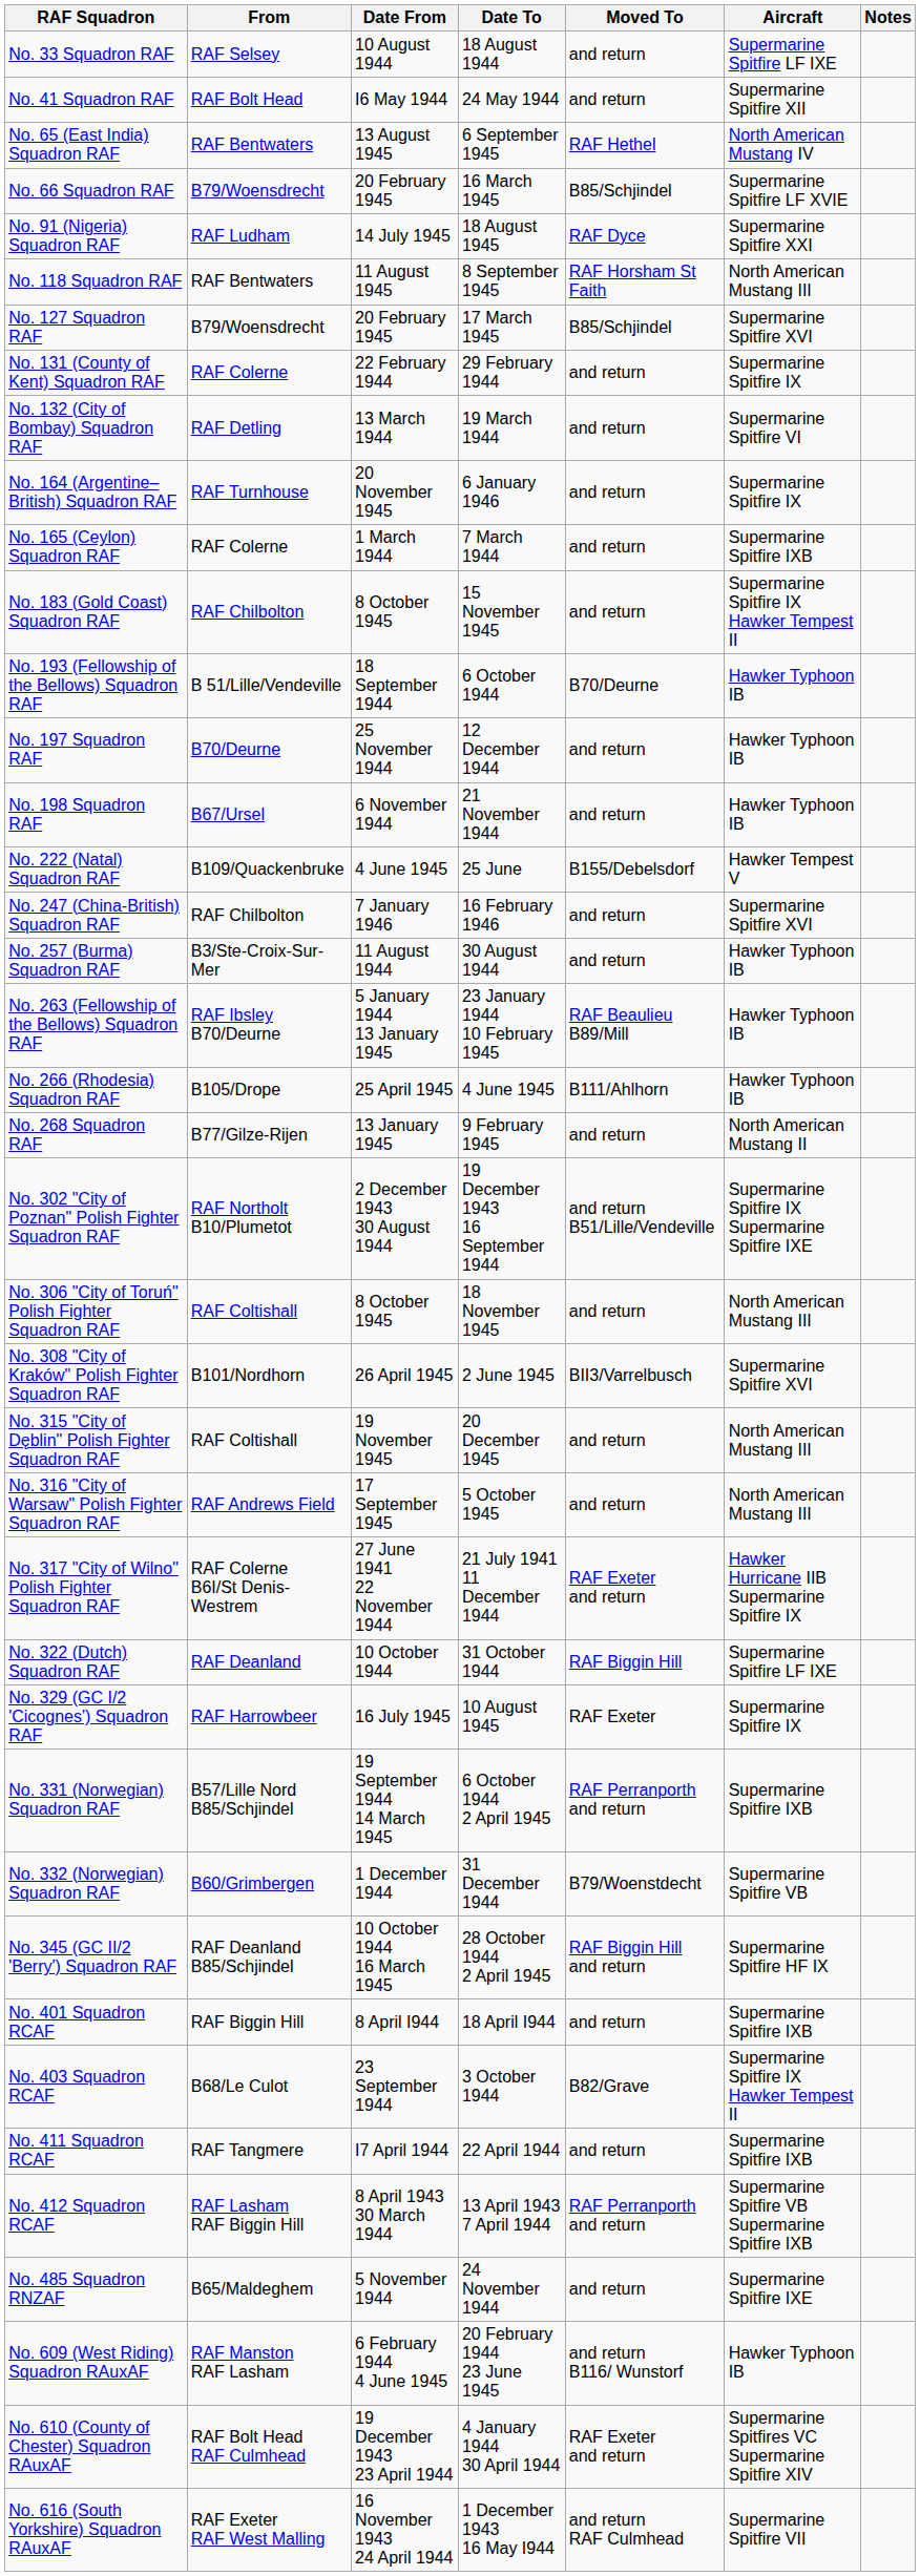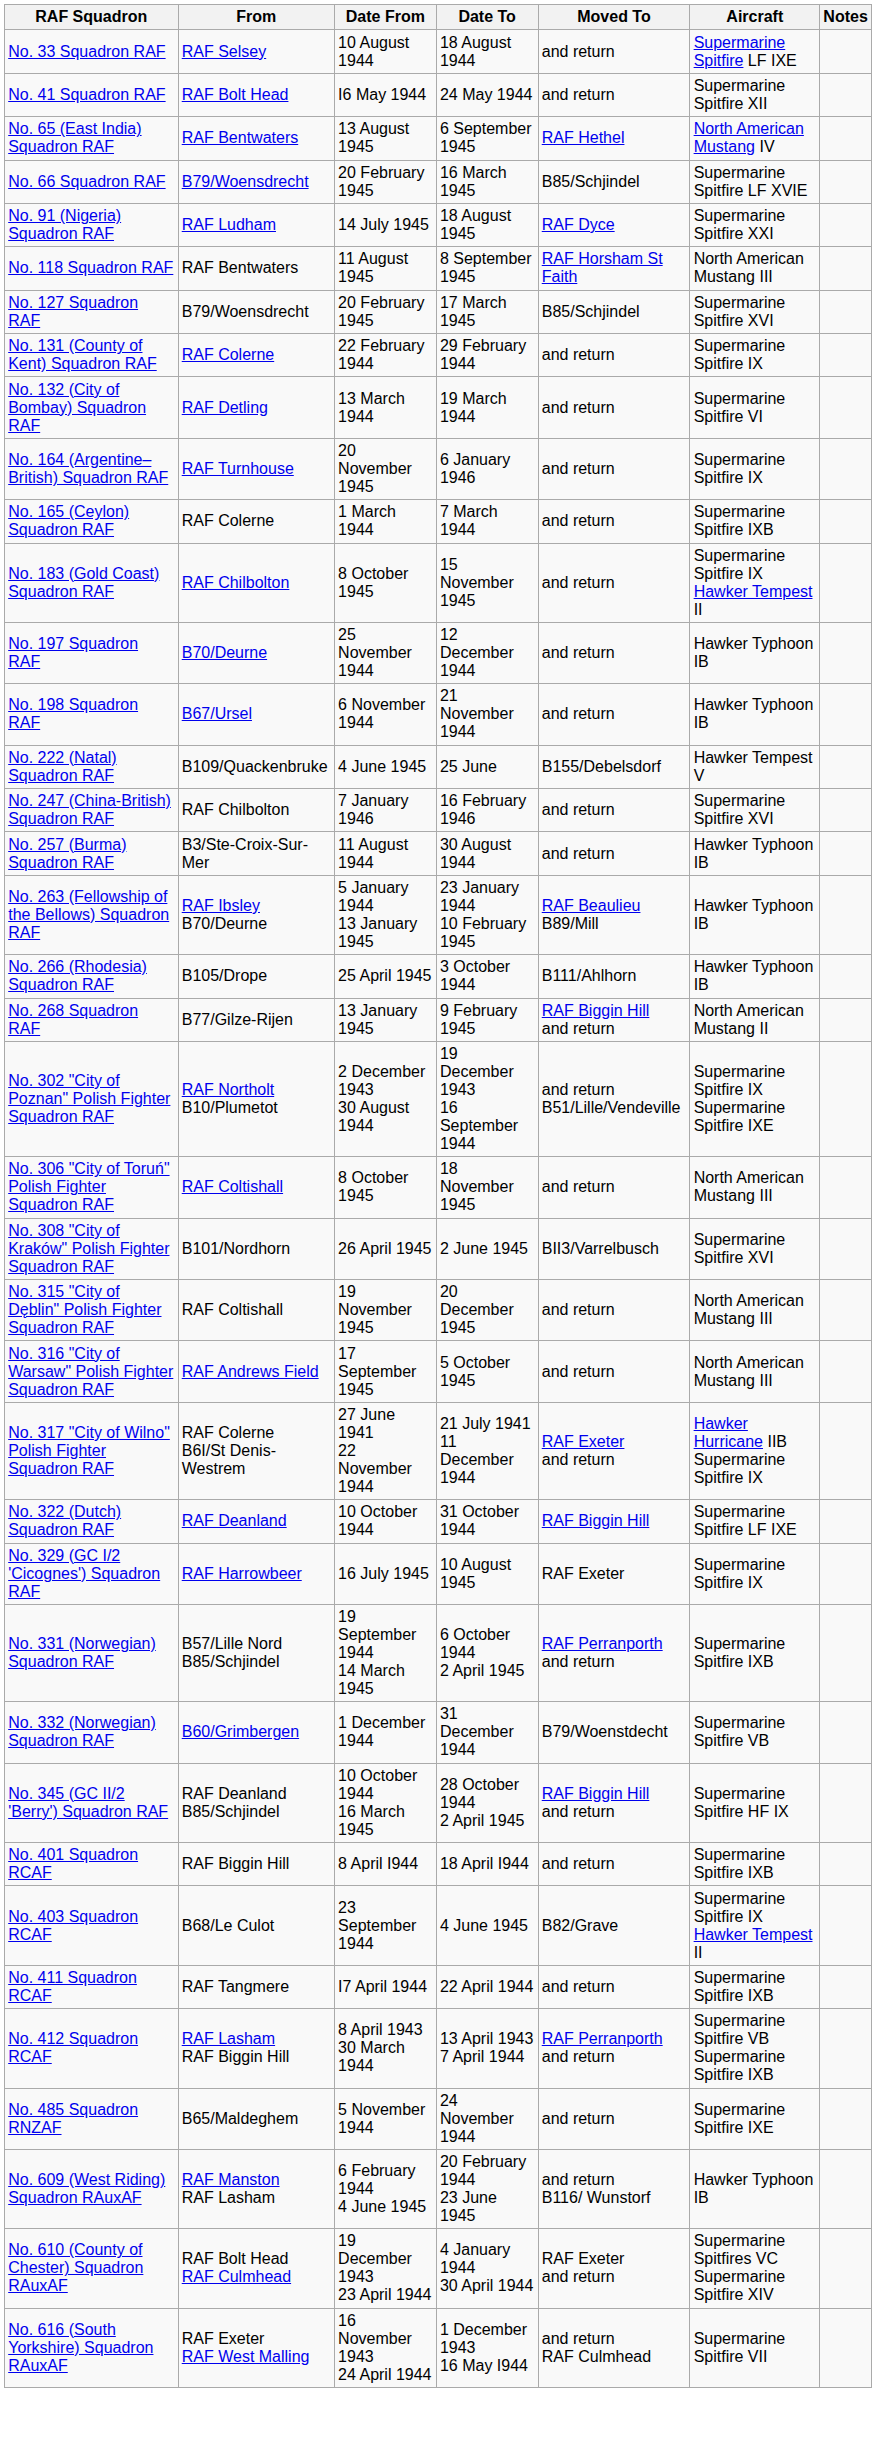 <table class="wikitable sortable">
 <tr align=center valign=middle>
 <th>RAF Squadron</th>
 <th>From</th>
 <th>Date From</th>
 <th>Date To</th>
 <th>Moved To</th>
 <th>Aircraft</th>
 <th>Notes</th>
 </tr>
 <tr>
 <td><a href='#'>No. 33 Squadron RAF</a></td>
 <td><a href='#'>RAF Selsey</a></td>
 <td>10 August 1944</td>
 <td>18 August 1944</td>
 <td>and return</td>
 <td><a href='#'>Supermarine Spitfire</a> LF IXE</td>
 <td></td>
 </tr>
 <tr>
 <td><a href='#'>No. 41 Squadron RAF</a></td>
 <td><a href='#'>RAF Bolt Head</a></td>
 <td>I6 May 1944</td>
 <td>24 May 1944</td>
 <td>and return</td>
 <td>Supermarine Spitfire XII</td>
 <td></td>
 </tr>
 <tr>
 <td><a href='#'>No. 65 (East India) Squadron RAF</a></td>
 <td><a href='#'>RAF Bentwaters</a></td>
 <td>13 August 1945</td>
 <td>6 September 1945</td>
 <td><a href='#'>RAF Hethel</a></td>
 <td><a href='#'>North American Mustang</a> IV</td>
 <td></td>
 </tr>
 <tr>
 <td><a href='#'>No. 66 Squadron RAF</a></td>
 <td><a href='#'>B79/Woensdrecht</a></td>
 <td>20 February 1945</td>
 <td>16 March 1945</td>
 <td>B85/Schjindel</td>
 <td>Supermarine Spitfire LF XVIE</td>
 <td></td>
 </tr>
 <tr>
 <td><a href='#'>No. 91 (Nigeria) Squadron RAF</a></td>
 <td><a href='#'>RAF Ludham</a></td>
 <td>14 July 1945</td>
 <td>18 August 1945</td>
 <td><a href='#'>RAF Dyce</a></td>
 <td>Supermarine Spitfire XXI</td>
 <td></td>
 </tr>
 <tr>
 <td><a href='#'>No. 118 Squadron RAF</a></td>
 <td>RAF Bentwaters</td>
 <td>11 August 1945</td>
 <td>8 September 1945</td>
 <td><a href='#'>RAF Horsham St Faith</a></td>
 <td>North American Mustang III</td>
 <td></td>
 </tr>
 <tr>
 <td><a href='#'>No. 127 Squadron RAF</a></td>
 <td>B79/Woensdrecht</td>
 <td>20 February 1945</td>
 <td>17 March 1945</td>
 <td>B85/Schjindel</td>
 <td>Supermarine Spitfire XVI</td>
 <td></td>
 </tr>
 <tr>
 <td><a href='#'>No. 131 (County of Kent) Squadron RAF</a></td>
 <td><a href='#'>RAF Colerne</a></td>
 <td>22 February 1944</td>
 <td>29 February 1944</td>
 <td>and return</td>
 <td>Supermarine Spitfire IX</td>
 <td></td>
 </tr>
 <tr>
 <td><a href='#'>No. 132 (City of Bombay) Squadron RAF</a></td>
 <td><a href='#'>RAF Detling</a></td>
 <td>13 March 1944</td>
 <td>19 March 1944</td>
 <td>and return</td>
 <td>Supermarine Spitfire VI</td>
 <td></td>
 </tr>
 <tr>
 <td><a href='#'>No. 164 (Argentine–British) Squadron RAF</a></td>
 <td><a href='#'>RAF Turnhouse</a></td>
 <td>20 November 1945</td>
 <td>6 January 1946</td>
 <td>and return</td>
 <td>Supermarine Spitfire IX</td>
 <td></td>
 </tr>
 <tr>
 <td><a href='#'>No. 165 (Ceylon) Squadron RAF</a></td>
 <td>RAF Colerne</td>
 <td>1 March 1944</td>
 <td>7 March 1944</td>
 <td>and return</td>
 <td>Supermarine Spitfire IXB</td>
 <td></td>
 </tr>
 <tr>
 <td><a href='#'>No. 183 (Gold Coast) Squadron RAF</a></td>
 <td><a href='#'>RAF Chilbolton</a></td>
 <td>8 October 1945</td>
 <td>15 November 1945</td>
 <td>and return</td>
 <td>Supermarine Spitfire IX<br><a href='#'>Hawker Tempest</a> II</td>
 <td></td>
 </tr>
 <tr>
-<td><a href='#'>No. 193 (Fellowship of the Bellows) Squadron RAF</a></td>
-<td>B 51/Lille/Vendeville</td>
-<td>18 September 1944</td>
-<td>6 October 1944</td>
-<td>B70/Deurne</td>
-<td><a href='#'>Hawker Typhoon</a> IB</td>
-<td></td>
-</tr>
-<tr>
 <td><a href='#'>No. 197 Squadron RAF</a></td>
 <td><a href='#'>B70/Deurne</a></td>
 <td>25 November 1944</td>
 <td>12 December 1944</td>
 <td>and return</td>
 <td>Hawker Typhoon IB</td>
 <td></td>
 </tr>
 <tr>
 <td><a href='#'>No. 198 Squadron RAF</a></td>
 <td><a href='#'>B67/Ursel</a></td>
 <td>6 November 1944</td>
 <td>21 November 1944</td>
 <td>and return</td>
 <td>Hawker Typhoon IB</td>
 <td></td>
 </tr>
 <tr>
 <td><a href='#'>No. 222 (Natal) Squadron RAF</a></td>
 <td>B109/Quackenbruke</td>
 <td>4 June 1945</td>
 <td>25 June</td>
 <td>B155/Debelsdorf</td>
 <td>Hawker Tempest V</td>
 <td></td>
 </tr>
 <tr>
 <td><a href='#'>No. 247 (China-British) Squadron RAF</a></td>
 <td>RAF Chilbolton</td>
 <td>7 January 1946</td>
 <td>16 February 1946</td>
 <td>and return</td>
 <td>Supermarine Spitfire XVI</td>
 <td></td>
 </tr>
 <tr>
 <td><a href='#'>No. 257 (Burma) Squadron RAF</a></td>
 <td>B3/Ste-Croix-Sur-Mer</td>
 <td>11 August 1944</td>
 <td>30 August 1944</td>
 <td>and return</td>
 <td>Hawker Typhoon IB</td>
 <td></td>
 </tr>
 <tr>
 <td><a href='#'>No. 263 (Fellowship of the Bellows) Squadron RAF</a></td>
 <td><a href='#'>RAF Ibsley</a><br> B70/Deurne</td>
 <td>5 January 1944<br>13 January 1945</td>
 <td>23 January 1944<br>10 February 1945</td>
 <td><a href='#'>RAF Beaulieu</a><br>B89/Mill</td>
 <td>Hawker Typhoon IB</td>
 <td></td>
 </tr>
 <tr>
 <td><a href='#'>No. 266 (Rhodesia) Squadron RAF</a></td>
 <td>B105/Drope</td>
 <td>25 April 1945</td>
-<td>4 June 1945</td>
+<td>3 October 1944</td>
 <td>B111/Ahlhorn</td>
 <td>Hawker Typhoon IB</td>
 <td></td>
 </tr>
 <tr>
 <td><a href='#'>No. 268 Squadron RAF</a></td>
 <td>B77/Gilze-Rijen</td>
 <td>13 January 1945</td>
 <td>9 February 1945</td>
-<td>and return</td>
+<td><a href='#'>RAF Biggin Hill</a><br>and return</td>
 <td>North American Mustang II</td>
 <td></td>
 </tr>
 <tr>
 <td><a href='#'>No. 302 "City of Poznan" Polish Fighter Squadron RAF</a></td>
 <td><a href='#'>RAF Northolt</a><br>B10/Plumetot</td>
 <td>2 December 1943<br>30 August 1944</td>
 <td>19 December 1943<br>16 September 1944</td>
 <td>and return<br>B51/Lille/Vendeville</td>
 <td>Supermarine Spitfire IX<br>Supermarine Spitfire IXE</td>
 <td></td>
 </tr>
 <tr>
 <td><a href='#'>No. 306 "City of Toruń" Polish Fighter Squadron RAF</a></td>
 <td><a href='#'>RAF Coltishall</a></td>
 <td>8 October 1945</td>
 <td>18 November 1945</td>
 <td>and return</td>
 <td>North American Mustang III</td>
 <td></td>
 </tr>
 <tr>
 <td><a href='#'>No. 308 "City of Kraków" Polish Fighter Squadron RAF</a></td>
 <td>B101/Nordhorn</td>
 <td>26 April 1945</td>
 <td>2 June 1945</td>
 <td>BII3/Varrelbusch</td>
 <td>Supermarine Spitfire XVI</td>
 <td></td>
 </tr>
 <tr>
 <td><a href='#'>No. 315 "City of Dęblin" Polish Fighter Squadron RAF</a></td>
 <td>RAF Coltishall</td>
 <td>19 November 1945</td>
 <td>20 December 1945</td>
 <td>and return</td>
 <td>North American Mustang III</td>
 <td></td>
 </tr>
 <tr>
 <td><a href='#'>No. 316 "City of Warsaw" Polish Fighter Squadron RAF</a></td>
 <td><a href='#'>RAF Andrews Field</a></td>
 <td>17 September 1945</td>
 <td>5 October 1945</td>
 <td>and return</td>
 <td>North American Mustang III</td>
 <td></td>
 </tr>
 <tr>
 <td><a href='#'>No. 317 "City of Wilno" Polish Fighter Squadron RAF</a></td>
 <td>RAF Colerne<br>B6I/St Denis-Westrem</td>
 <td>27 June 1941<br>22 November 1944</td>
 <td>21 July 1941<br>11 December 1944</td>
 <td><a href='#'>RAF Exeter</a><br>and return</td>
 <td><a href='#'>Hawker Hurricane</a> IIB<br>Supermarine Spitfire IX</td>
 <td></td>
 </tr>
 <tr>
 <td><a href='#'>No. 322 (Dutch) Squadron RAF</a></td>
 <td><a href='#'>RAF Deanland</a></td>
 <td>10 October 1944</td>
 <td>31 October 1944</td>
 <td><a href='#'>RAF Biggin Hill</a></td>
 <td>Supermarine Spitfire LF IXE</td>
 <td></td>
 </tr>
 <tr>
 <td><a href='#'>No. 329 (GC I/2 'Cicognes') Squadron RAF</a></td>
 <td><a href='#'>RAF Harrowbeer</a></td>
 <td>16 July 1945</td>
 <td>10 August 1945</td>
 <td>RAF Exeter</td>
 <td>Supermarine Spitfire IX</td>
 <td></td>
 </tr>
 <tr>
 <td><a href='#'>No. 331 (Norwegian) Squadron RAF</a></td>
 <td>B57/Lille Nord<br>B85/Schjindel</td>
 <td>19 September 1944<br>14 March 1945</td>
 <td>6 October 1944<br>2 April 1945</td>
 <td><a href='#'>RAF Perranporth</a><br>and return</td>
 <td>Supermarine Spitfire IXB</td>
 <td></td>
 </tr>
 <tr>
 <td><a href='#'>No. 332 (Norwegian) Squadron RAF</a></td>
 <td><a href='#'>B60/Grimbergen</a></td>
 <td>1 December 1944</td>
 <td>31 December 1944</td>
 <td>B79/Woenstdecht</td>
 <td>Supermarine Spitfire VB</td>
 <td></td>
 </tr>
 <tr>
 <td><a href='#'>No. 345 (GC II/2 'Berry') Squadron RAF</a></td>
 <td>RAF Deanland<br>B85/Schjindel</td>
 <td>10 October 1944<br>16 March 1945</td>
 <td>28 October 1944<br>2 April 1945</td>
 <td><a href='#'>RAF Biggin Hill</a><br>and return</td>
 <td>Supermarine Spitfire HF IX</td>
 <td></td>
 </tr>
 <tr>
 <td><a href='#'>No. 401 Squadron RCAF</a></td>
 <td>RAF Biggin Hill</td>
 <td>8 April I944</td>
 <td>18 April I944</td>
 <td>and return</td>
 <td>Supermarine Spitfire IXB</td>
 <td></td>
 </tr>
 <tr>
 <td><a href='#'>No. 403 Squadron RCAF</a></td>
 <td>B68/Le Culot</td>
 <td>23 September 1944</td>
-<td>3 October 1944</td>
+<td>4 June 1945</td>
 <td>B82/Grave</td>
 <td>Supermarine Spitfire IX<br><a href='#'>Hawker Tempest</a> II</td>
 <td></td>
 </tr>
 <tr>
 <td><a href='#'>No. 411 Squadron RCAF</a></td>
 <td>RAF Tangmere</td>
 <td>I7 April 1944</td>
 <td>22 April 1944</td>
 <td>and return</td>
 <td>Supermarine Spitfire IXB</td>
 <td></td>
 </tr>
 <tr>
 <td><a href='#'>No. 412 Squadron RCAF</a></td>
 <td><a href='#'>RAF Lasham</a><br>RAF Biggin Hill</td>
 <td>8 April 1943<br>30 March 1944</td>
 <td>13 April 1943<br>7 April 1944</td>
 <td><a href='#'>RAF Perranporth</a><br>and return</td>
 <td>Supermarine Spitfire VB<br>Supermarine Spitfire IXB</td>
 <td></td>
 </tr>
 <tr>
 <td><a href='#'>No. 485 Squadron RNZAF</a></td>
 <td>B65/Maldeghem</td>
 <td>5 November 1944</td>
 <td>24 November 1944</td>
 <td>and return</td>
 <td>Supermarine Spitfire IXE</td>
 <td></td>
 </tr>
 <tr>
 <td><a href='#'>No. 609 (West Riding) Squadron RAuxAF</a></td>
 <td><a href='#'>RAF Manston</a><br>RAF Lasham</td>
 <td>6 February 1944<br>4 June 1945</td>
 <td>20 February 1944<br>23 June 1945</td>
 <td>and return<br>B116/ Wunstorf</td>
 <td>Hawker Typhoon IB</td>
 <td></td>
 </tr>
 <tr>
 <td><a href='#'>No. 610 (County of Chester) Squadron RAuxAF</a></td>
 <td>RAF Bolt Head<br><a href='#'>RAF Culmhead</a></td>
 <td>19 December 1943<br>23 April 1944</td>
 <td>4 January 1944<br>30 April 1944</td>
 <td>RAF Exeter<br>and return</td>
 <td>Supermarine Spitfires VC<br> Supermarine Spitfire XIV</td>
 <td></td>
 </tr>
 <tr>
 <td><a href='#'>No. 616 (South Yorkshire) Squadron RAuxAF</a></td>
 <td>RAF Exeter<br><a href='#'>RAF West Malling</a></td>
 <td>16 November 1943<br>24 April 1944</td>
 <td>1 December 1943<br>16 May I944</td>
 <td>and return<br>RAF Culmhead</td>
 <td>Supermarine Spitfire VII</td>
 <td></td>
 </tr>
 </table>
